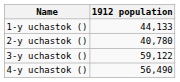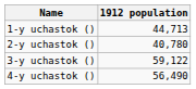 <table class="wikitable sortable">
 <tr>
 <th>Name</th>
 <th>1912 population</th>
 </tr>
 <tr>
 <td>1-y uchastok ()</td>
-<td align="right">44,133</td>
+<td align="right">44,713</td>
 </tr>
 <tr>
 <td>2-y uchastok ()</td>
 <td align="right">40,780</td>
 </tr>
 <tr>
 <td>3-y uchastok ()</td>
 <td align="right">59,122</td>
 </tr>
 <tr>
 <td>4-y uchastok ()</td>
 <td align="right">56,490</td>
 </tr>
 </table>
